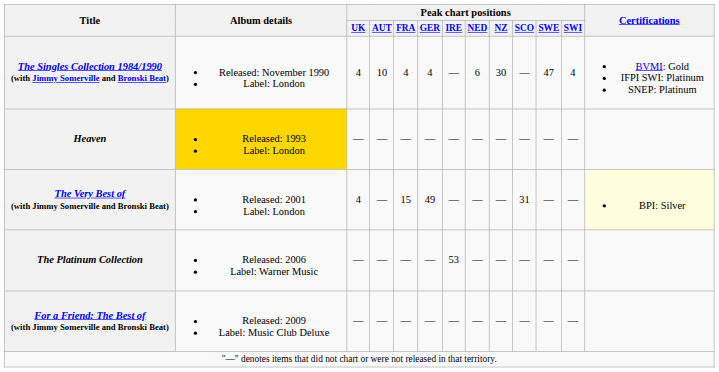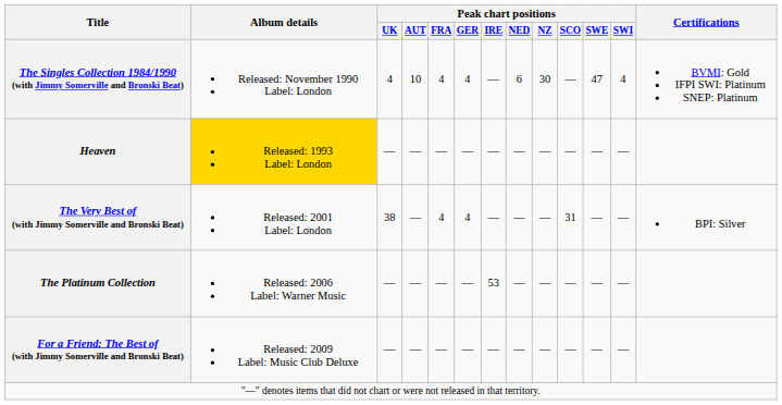 <table class="wikitable plainrowheaders" style="text-align:center;">
 <tr>
 <th scope="col" rowspan="2" style="width:16em;">Title</th>
 <th scope="col" rowspan="2" style="width:16em;">Album details</th>
 <th scope="col" colspan="10">Peak chart positions</th>
 <th rowspan="2" style="width:12em;"><a href='#'>Certifications</a></th>
 </tr>
 <tr>
 <th style="width:2em;font-size:90%;"><a href='#'>UK</a><br></th>
 <th style="width:2em;font-size:90%;"><a href='#'>AUT</a><br></th>
 <th style="width:2em;font-size:90%;"><a href='#'>FRA</a><br></th>
 <th style="width:2em;font-size:90%;"><a href='#'>GER</a><br></th>
 <th style="width:2em;font-size:90%;"><a href='#'>IRE</a><br></th>
 <th style="width:2em;font-size:90%;"><a href='#'>NED</a><br></th>
 <th style="width:2em;font-size:90%;"><a href='#'>NZ</a><br></th>
 <th style="width:2em;font-size:90%;"><a href='#'>SCO</a><br></th>
 <th style="width:2em;font-size:90%;"><a href='#'>SWE</a><br></th>
 <th style="width:2em;font-size:90%;"><a href='#'>SWI</a><br></th>
 </tr>
 <tr>
 <th scope="row"><em><a href='#'>The Singles Collection 1984/1990</a></em><br><small>(with <a href='#'>Jimmy Somerville</a> and <a href='#'>Bronski Beat</a>)</small></th>
 <td><br><ul><li>Released: November 1990</li><li>Label: London</li></ul></td>
 <td>4</td>
 <td>10</td>
 <td>4</td>
 <td>4</td>
 <td>—</td>
 <td>6</td>
 <td>30</td>
 <td>—</td>
 <td>47</td>
 <td>4</td>
 <td><br><ul><li><a href='#'>BVMI</a>: Gold</li><li>IFPI SWI: Platinum</li><li>SNEP: Platinum</li></ul></td>
 </tr>
 <tr>
 <th scope="row"><em>Heaven</em></th>
 <td style="background: gold;"><br><ul><li>Released: 1993</li><li>Label: London</li></ul></td>
 <td>—</td>
 <td>—</td>
 <td>—</td>
 <td>—</td>
 <td>—</td>
 <td>—</td>
 <td>—</td>
 <td>—</td>
 <td>—</td>
 <td>—</td>
 <td></td>
 </tr>
 <tr>
 <th scope="row"><em><a href='#'>The Very Best of</a></em><br><small>(with Jimmy Somerville and Bronski Beat)</small></th>
 <td><br><ul><li>Released: 2001</li><li>Label: London</li></ul></td>
+<td>38</td>
+<td>—</td>
 <td>4</td>
-<td>—</td>
-<td>15</td>
-<td>49</td>
+<td>4</td>
 <td>—</td>
 <td>—</td>
 <td>—</td>
 <td>31</td>
 <td>—</td>
 <td>—</td>
-<td style="background: lightyellow;"><br><ul><li>BPI: Silver</li></ul></td>
+<td><br><ul><li>BPI: Silver</li></ul></td>
 </tr>
 <tr>
 <th scope="row"><em>The Platinum Collection</em></th>
 <td><br><ul><li>Released: 2006</li><li>Label: Warner Music</li></ul></td>
 <td>—</td>
 <td>—</td>
 <td>—</td>
 <td>—</td>
 <td>53</td>
 <td>—</td>
 <td>—</td>
 <td>—</td>
 <td>—</td>
 <td>—</td>
 <td></td>
 </tr>
 <tr>
 <th scope="row"><em><a href='#'>For a Friend: The Best of</a></em><br><small>(with Jimmy Somerville and Bronski Beat)</small></th>
 <td><br><ul><li>Released: 2009</li><li>Label: Music Club Deluxe</li></ul></td>
 <td>—</td>
 <td>—</td>
 <td>—</td>
 <td>—</td>
 <td>—</td>
 <td>—</td>
 <td>—</td>
 <td>—</td>
 <td>—</td>
 <td>—</td>
 <td></td>
 </tr>
 <tr>
 <td align="center" colspan="15" style="font-size:90%">"—" denotes items that did not chart or were not released in that territory.</td>
 </tr>
 </table>
